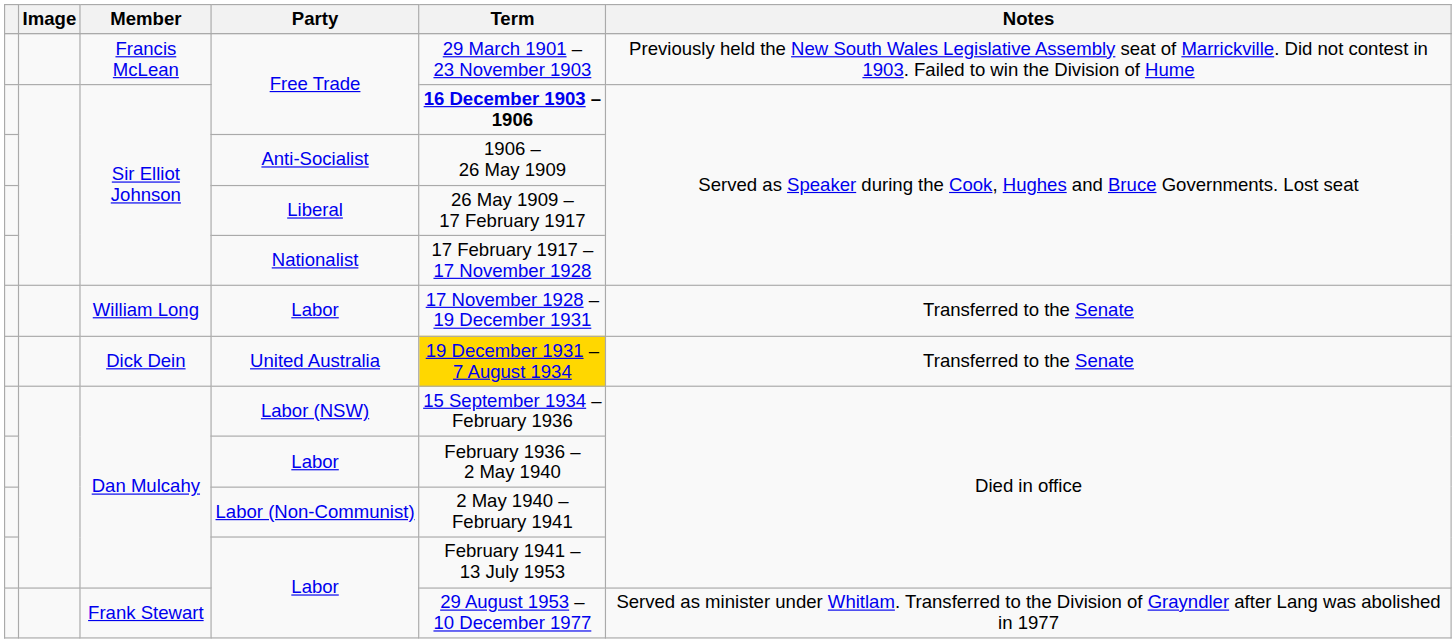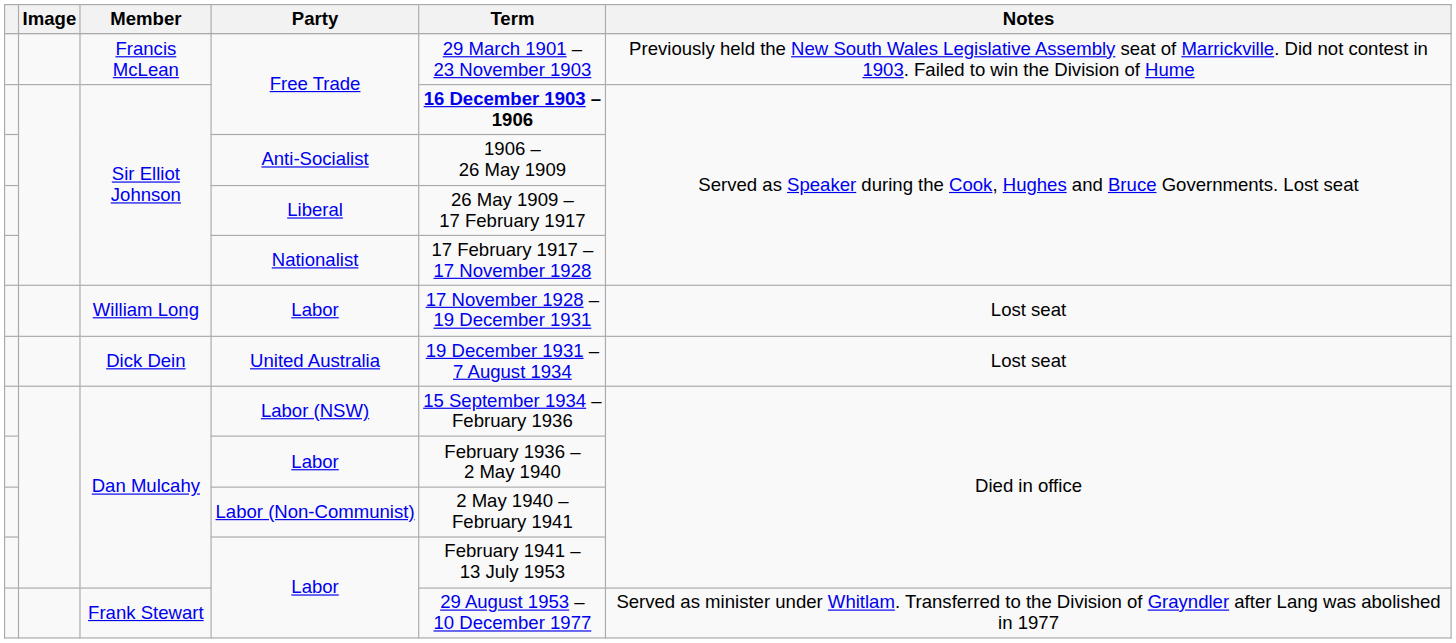 <table class=wikitable style="text-align:center">
 <tr>
 <th></th>
 <th>Image</th>
 <th>Member</th>
 <th>Party</th>
 <th>Term</th>
 <th>Notes</th>
 </tr>
 <tr>
 </tr>
 <tr>
 <td> </td>
 <td></td>
 <td><a href='#'>Francis McLean</a><br></td>
 <td rowspan="2"><a href='#'>Free Trade</a></td>
 <td nowrap><a href='#'>29 March 1901</a> –<br><a href='#'>23 November 1903</a></td>
 <td>Previously held the <a href='#'>New South Wales Legislative Assembly</a> seat of <a href='#'>Marrickville</a>. Did not contest in <a href='#'>1903</a>. Failed to win the Division of <a href='#'>Hume</a></td>
 </tr>
 <tr>
 <td> </td>
 <td rowspan=4></td>
 <td rowspan=4><a href='#'>Sir Elliot Johnson</a><br></td>
 <td nowrap><strong><a href='#'>16 December 1903</a> –<br>1906</strong></td>
 <td rowspan=4>Served as <a href='#'>Speaker</a> during the <a href='#'>Cook</a>, <a href='#'>Hughes</a> and <a href='#'>Bruce</a> Governments. Lost seat</td>
 </tr>
 <tr>
 <td> </td>
 <td nowrap><a href='#'>Anti-Socialist</a></td>
 <td nowrap>1906 –<br>26 May 1909</td>
 </tr>
 <tr>
 <td> </td>
 <td nowrap><a href='#'>Liberal</a></td>
 <td nowrap>26 May 1909 –<br>17 February 1917</td>
 </tr>
 <tr>
 <td> </td>
 <td nowrap><a href='#'>Nationalist</a></td>
 <td nowrap>17 February 1917 –<br><a href='#'>17 November 1928</a></td>
 </tr>
 <tr>
 <td> </td>
 <td></td>
 <td><a href='#'>William Long</a><br></td>
 <td><a href='#'>Labor</a></td>
 <td nowrap><a href='#'>17 November 1928</a> –<br><a href='#'>19 December 1931</a></td>
-<td>Transferred to the <a href='#'>Senate</a></td>
+<td>Lost seat</td>
 </tr>
 <tr>
 <td> </td>
 <td></td>
 <td><a href='#'>Dick Dein</a><br></td>
 <td><a href='#'>United Australia</a></td>
-<td nowrap style="background: gold;"><a href='#'>19 December 1931</a> –<br><a href='#'>7 August 1934</a></td>
-<td>Transferred to the <a href='#'>Senate</a></td>
+<td nowrap><a href='#'>19 December 1931</a> –<br><a href='#'>7 August 1934</a></td>
+<td>Lost seat</td>
 </tr>
 <tr>
 <td> </td>
 <td rowspan=4></td>
 <td rowspan=4><a href='#'>Dan Mulcahy</a><br></td>
 <td><a href='#'>Labor (NSW)</a></td>
 <td nowrap><a href='#'>15 September 1934</a> –<br>February 1936</td>
 <td rowspan=4>Died in office</td>
 </tr>
 <tr>
 <td> </td>
 <td nowrap><a href='#'>Labor</a></td>
 <td nowrap>February 1936 –<br>2 May 1940</td>
 </tr>
 <tr>
 <td> </td>
 <td nowrap><a href='#'>Labor (Non-Communist)</a></td>
 <td nowrap>2 May 1940 –<br>February 1941</td>
 </tr>
 <tr>
 <td> </td>
 <td rowspan="2"><a href='#'>Labor</a></td>
 <td nowrap>February 1941 –<br>13 July 1953</td>
 </tr>
 <tr>
 <td> </td>
 <td></td>
 <td><a href='#'>Frank Stewart</a><br></td>
 <td nowrap><a href='#'>29 August 1953</a> –<br><a href='#'>10 December 1977</a></td>
 <td>Served as minister under <a href='#'>Whitlam</a>. Transferred to the Division of <a href='#'>Grayndler</a> after Lang was abolished in 1977</td>
 </tr>
 </table>
